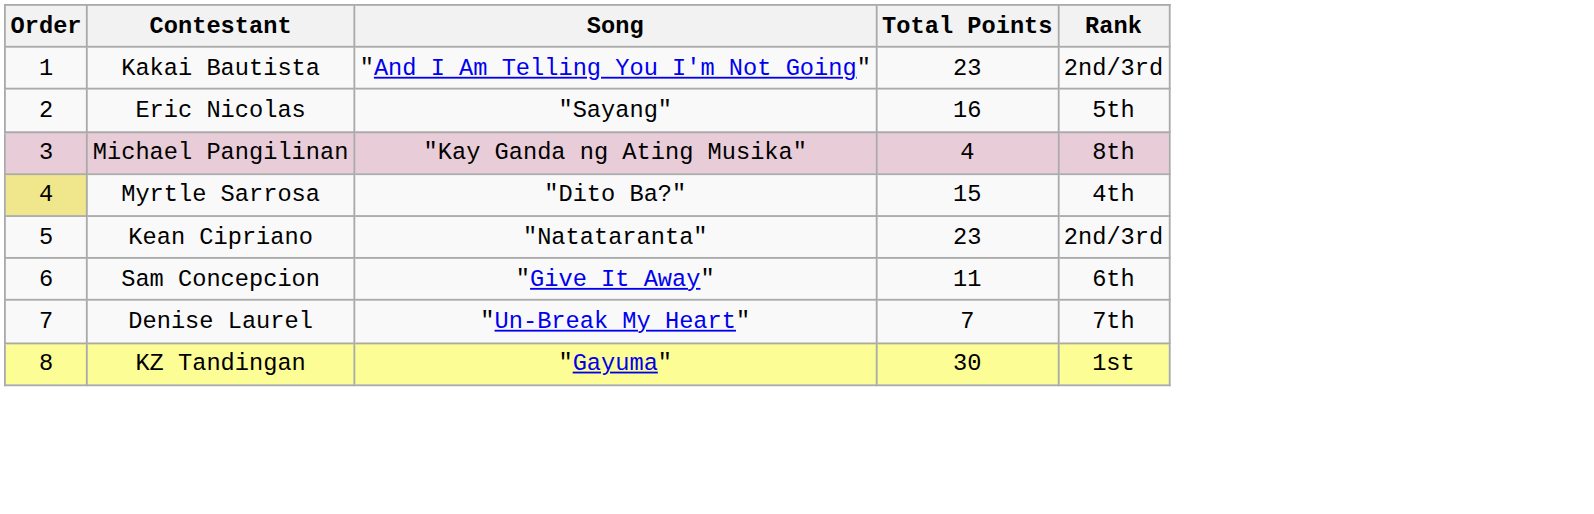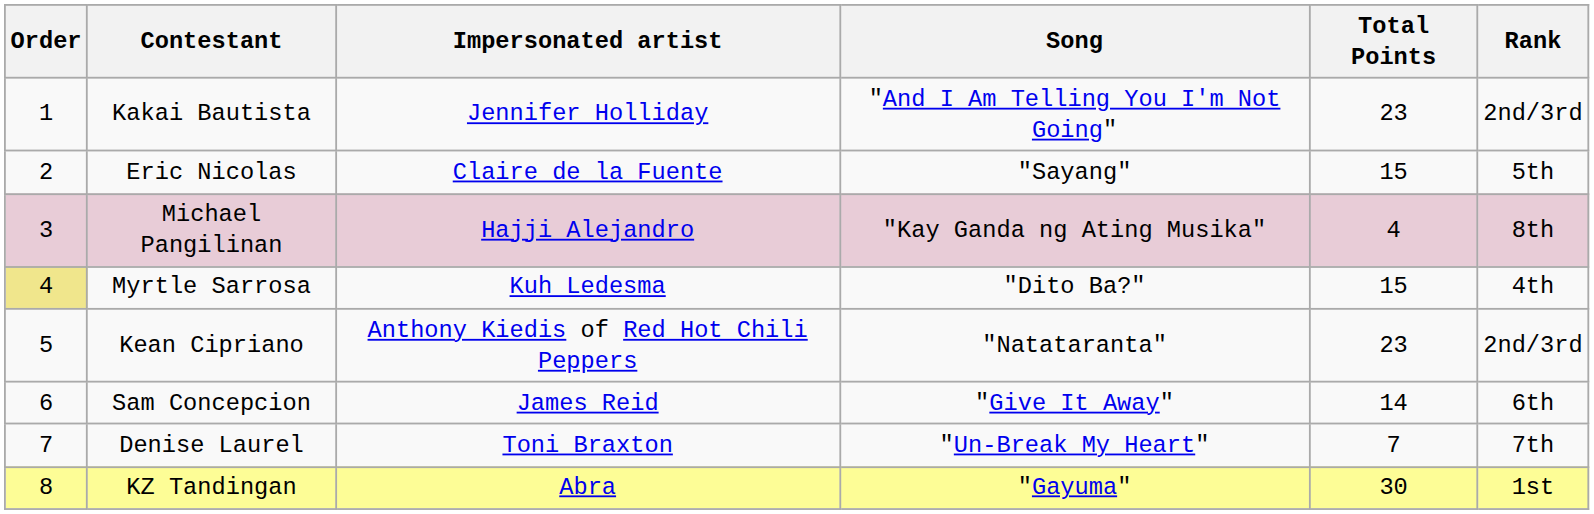 <table class="wikitable" style="text-align:center; line-height:17px; width:auto;">
 <tr>
 <th>Order</th>
 <th>Contestant</th>
+<th>Impersonated artist</th>
 <th>Song</th>
 <th>Total Points</th>
 <th>Rank</th>
 </tr>
 <tr>
 <td>1</td>
 <td>Kakai Bautista</td>
+<td><a href='#'>Jennifer Holliday</a></td>
 <td>"<a href='#'>And I Am Telling You I'm Not Going</a>"</td>
 <td>23</td>
 <td>2nd/3rd</td>
 </tr>
 <tr>
 <td>2</td>
 <td>Eric Nicolas</td>
+<td><a href='#'>Claire de la Fuente</a></td>
 <td>"Sayang"</td>
-<td>16</td>
+<td>15</td>
 <td>5th</td>
 </tr>
 <tr>
 <td style="background:#E8CCD7">3</td>
 <td style="background:#E8CCD7">Michael Pangilinan</td>
+<td style="background:#E8CCD7"><a href='#'>Hajji Alejandro</a></td>
 <td style="background:#E8CCD7">"Kay Ganda ng Ating Musika"</td>
 <td style="background:#E8CCD7">4</td>
 <td style="background:#E8CCD7">8th</td>
 </tr>
 <tr>
 <td style="background: khaki;">4</td>
 <td>Myrtle Sarrosa</td>
+<td><a href='#'>Kuh Ledesma</a></td>
 <td>"Dito Ba?"</td>
 <td>15</td>
 <td>4th</td>
 </tr>
 <tr>
 <td>5</td>
 <td>Kean Cipriano</td>
+<td><a href='#'>Anthony Kiedis</a> of <a href='#'>Red Hot Chili Peppers</a></td>
 <td>"Natataranta"</td>
 <td>23</td>
 <td>2nd/3rd</td>
 </tr>
 <tr>
 <td>6</td>
 <td>Sam Concepcion</td>
+<td><a href='#'>James Reid</a></td>
 <td>"<a href='#'>Give It Away</a>"</td>
-<td>11</td>
+<td>14</td>
 <td>6th</td>
 </tr>
 <tr>
 <td>7</td>
 <td>Denise Laurel</td>
+<td><a href='#'>Toni Braxton</a></td>
 <td>"<a href='#'>Un-Break My Heart</a>"</td>
 <td>7</td>
 <td>7th</td>
 </tr>
 <tr>
 <td style="background:#FDFD96;">8</td>
 <td style="background:#FDFD96;">KZ Tandingan</td>
+<td style="background:#FDFD96;"><a href='#'>Abra</a></td>
 <td style="background:#FDFD96;">"<a href='#'>Gayuma</a>"</td>
 <td style="background:#FDFD96;">30</td>
 <td style="background:#FDFD96;">1st</td>
 </tr>
 </table>
